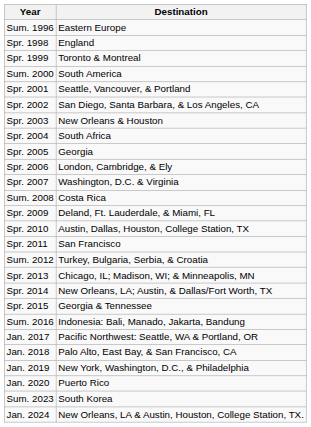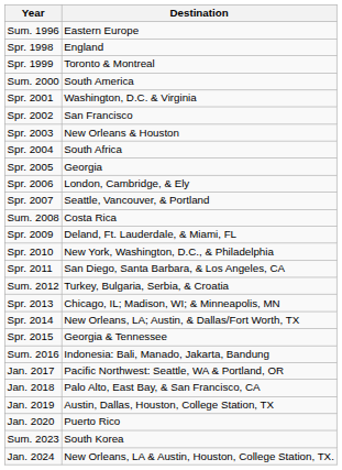 <table class="wikitable">
 <tr>
 <th>Year</th>
 <th>Destination</th>
 </tr>
 <tr>
 <td>Sum. 1996</td>
 <td>Eastern Europe</td>
 </tr>
 <tr>
 <td>Spr. 1998</td>
 <td>England</td>
 </tr>
 <tr>
 <td>Spr. 1999</td>
 <td>Toronto & Montreal</td>
 </tr>
 <tr>
 <td>Sum. 2000</td>
 <td>South America</td>
 </tr>
 <tr>
 <td>Spr. 2001</td>
-<td>Seattle, Vancouver, & Portland</td>
+<td>Washington, D.C. & Virginia</td>
 </tr>
 <tr>
 <td>Spr. 2002</td>
-<td>San Diego, Santa Barbara, & Los Angeles, CA</td>
+<td>San Francisco</td>
 </tr>
 <tr>
 <td>Spr. 2003</td>
 <td>New Orleans & Houston</td>
 </tr>
 <tr>
 <td>Spr. 2004</td>
 <td>South Africa</td>
 </tr>
 <tr>
 <td>Spr. 2005</td>
 <td>Georgia</td>
 </tr>
 <tr>
 <td>Spr. 2006</td>
 <td>London, Cambridge, & Ely</td>
 </tr>
 <tr>
 <td>Spr. 2007</td>
-<td>Washington, D.C. & Virginia</td>
+<td>Seattle, Vancouver, & Portland</td>
 </tr>
 <tr>
 <td>Sum. 2008</td>
 <td>Costa Rica</td>
 </tr>
 <tr>
 <td>Spr. 2009</td>
 <td>Deland, Ft. Lauderdale, & Miami, FL</td>
 </tr>
 <tr>
 <td>Spr. 2010</td>
-<td>Austin, Dallas, Houston, College Station, TX</td>
+<td>New York, Washington, D.C., & Philadelphia</td>
 </tr>
 <tr>
 <td>Spr. 2011</td>
-<td>San Francisco</td>
+<td>San Diego, Santa Barbara, & Los Angeles, CA</td>
 </tr>
 <tr>
 <td>Sum. 2012</td>
 <td>Turkey, Bulgaria, Serbia, & Croatia</td>
 </tr>
 <tr>
 <td>Spr. 2013</td>
 <td>Chicago, IL; Madison, WI; & Minneapolis, MN</td>
 </tr>
 <tr>
 <td>Spr. 2014</td>
 <td>New Orleans, LA; Austin, & Dallas/Fort Worth, TX</td>
 </tr>
 <tr>
 <td>Spr. 2015</td>
 <td>Georgia & Tennessee</td>
 </tr>
 <tr>
 <td>Sum. 2016</td>
 <td>Indonesia: Bali, Manado, Jakarta, Bandung</td>
 </tr>
 <tr>
 <td>Jan. 2017</td>
 <td>Pacific Northwest: Seattle, WA & Portland, OR</td>
 </tr>
 <tr>
 <td>Jan. 2018</td>
 <td>Palo Alto, East Bay, & San Francisco, CA</td>
 </tr>
 <tr>
 <td>Jan. 2019</td>
-<td>New York, Washington, D.C., & Philadelphia</td>
+<td>Austin, Dallas, Houston, College Station, TX</td>
 </tr>
 <tr>
 <td>Jan. 2020</td>
 <td>Puerto Rico</td>
 </tr>
 <tr>
 <td>Sum. 2023</td>
 <td>South Korea</td>
 </tr>
 <tr>
 <td>Jan. 2024</td>
 <td>New Orleans, LA & Austin, Houston, College Station, TX.</td>
 </tr>
 </table>
